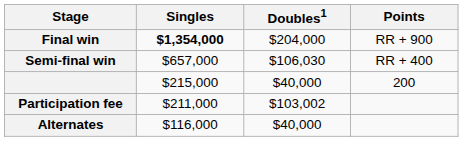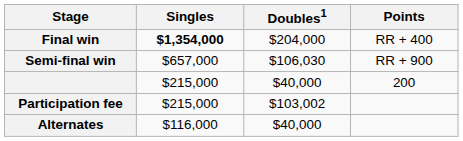 <table class=wikitable style=text-align:center>
 <tr style="background:#d1e4fd;">
 <th width=150>Stage</th>
 <th width=120>Singles</th>
 <th width=120>Doubles<sup>1</sup></th>
 <th width=120>Points</th>
 </tr>
 <tr>
 <th>Final win</th>
 <td><strong>$1,354,000</strong></td>
 <td>$204,000</td>
-<td>RR + 900</td>
+<td>RR + 400</td>
 </tr>
 <tr>
 <th>Semi-final win</th>
 <td>$657,000</td>
 <td>$106,030</td>
-<td>RR + 400</td>
+<td>RR + 900</td>
 </tr>
 <tr>
 <th></th>
 <td>$215,000</td>
 <td>$40,000</td>
 <td>200</td>
 </tr>
 <tr>
 <th>Participation fee</th>
-<td>$211,000</td>
+<td>$215,000</td>
 <td>$103,002</td>
 <td></td>
 </tr>
 <tr>
 <th>Alternates</th>
 <td>$116,000</td>
 <td>$40,000</td>
 <td></td>
 </tr>
 </table>
